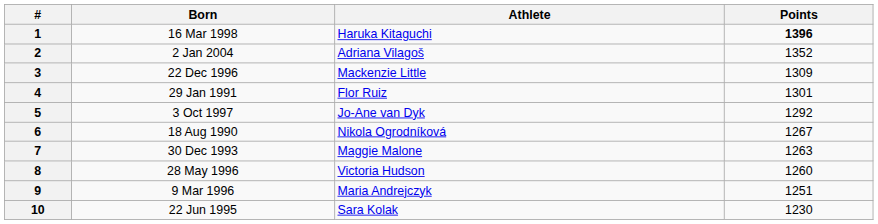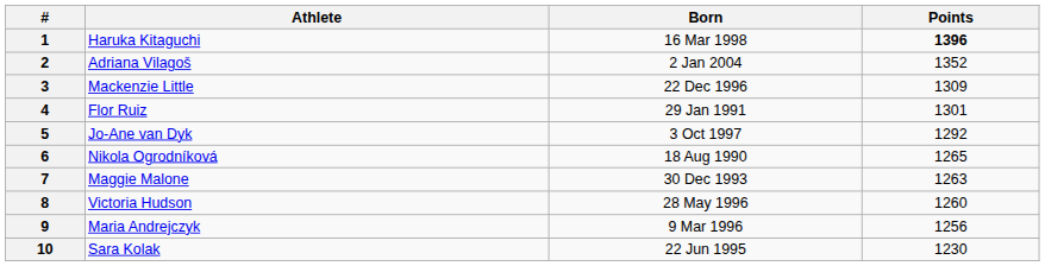 <table class="wikitable" width=80% style="font-size:90%; text-align:center;">
 <tr>
 <th>#</th>
+<th>Athlete</th>
 <th>Born</th>
-<th>Athlete</th>
 <th>Points</th>
 </tr>
 <tr>
 <th>1</th>
+<td align=left> <a href='#'>Haruka Kitaguchi</a></td>
 <td>16 Mar 1998</td>
-<td align=left> <a href='#'>Haruka Kitaguchi</a></td>
 <td><strong>1396</strong></td>
 </tr>
 <tr>
 <th>2</th>
+<td align=left> <a href='#'>Adriana Vilagoš</a></td>
 <td>2 Jan 2004</td>
-<td align=left> <a href='#'>Adriana Vilagoš</a></td>
 <td>1352</td>
 </tr>
 <tr>
 <th>3</th>
+<td align=left> <a href='#'>Mackenzie Little</a></td>
 <td>22 Dec 1996</td>
-<td align=left> <a href='#'>Mackenzie Little</a></td>
 <td>1309</td>
 </tr>
 <tr>
 <th>4</th>
+<td align=left> <a href='#'>Flor Ruiz</a></td>
 <td>29 Jan 1991</td>
-<td align=left> <a href='#'>Flor Ruiz</a></td>
 <td>1301</td>
 </tr>
 <tr>
 <th>5</th>
+<td align=left> <a href='#'>Jo-Ane van Dyk</a></td>
 <td>3 Oct 1997</td>
-<td align=left> <a href='#'>Jo-Ane van Dyk</a></td>
 <td>1292</td>
 </tr>
 <tr>
 <th>6</th>
+<td align=left> <a href='#'>Nikola Ogrodníková</a></td>
 <td>18 Aug 1990</td>
-<td align=left> <a href='#'>Nikola Ogrodníková</a></td>
-<td>1267</td>
+<td>1265</td>
 </tr>
 <tr>
 <th>7</th>
+<td align=left> <a href='#'>Maggie Malone</a></td>
 <td>30 Dec 1993</td>
-<td align=left> <a href='#'>Maggie Malone</a></td>
 <td>1263</td>
 </tr>
 <tr>
 <th>8</th>
+<td align=left> <a href='#'>Victoria Hudson</a></td>
 <td>28 May 1996</td>
-<td align=left> <a href='#'>Victoria Hudson</a></td>
 <td>1260</td>
 </tr>
 <tr>
 <th>9</th>
+<td align=left> <a href='#'>Maria Andrejczyk</a></td>
 <td>9 Mar 1996</td>
-<td align=left> <a href='#'>Maria Andrejczyk</a></td>
-<td>1251</td>
+<td>1256</td>
 </tr>
 <tr>
 <th>10</th>
+<td align=left> <a href='#'>Sara Kolak</a></td>
 <td>22 Jun 1995</td>
-<td align=left> <a href='#'>Sara Kolak</a></td>
 <td>1230</td>
 </tr>
 </table>
